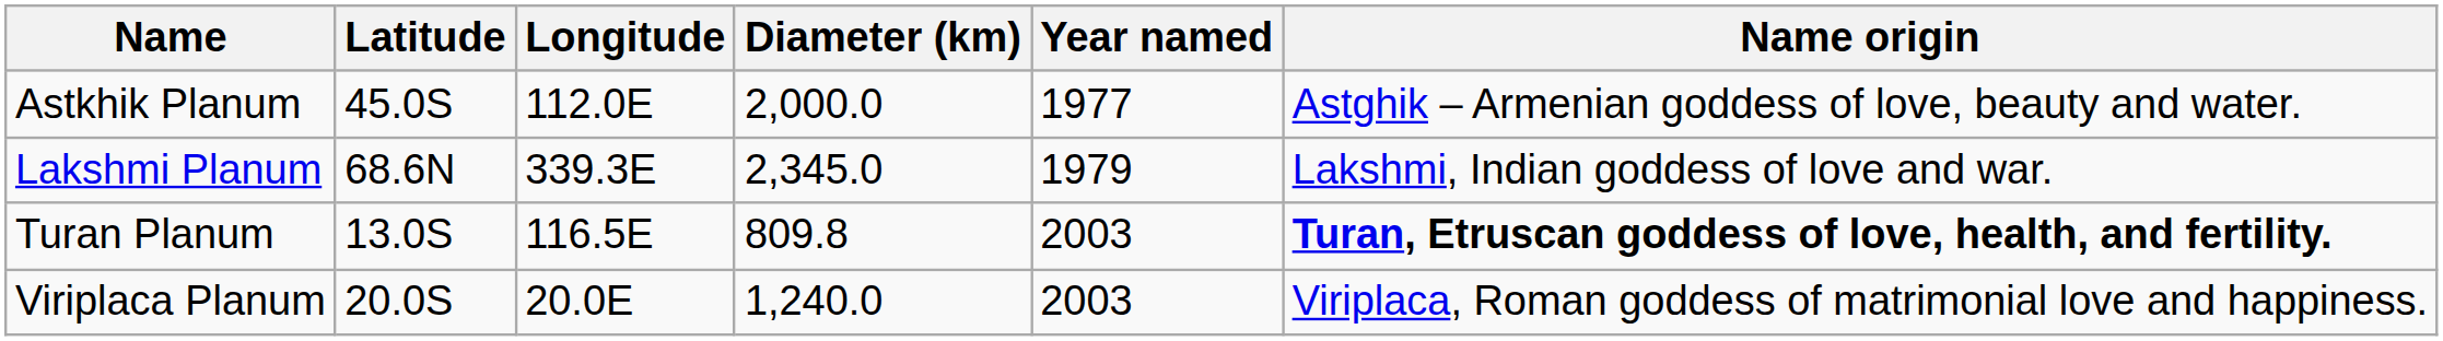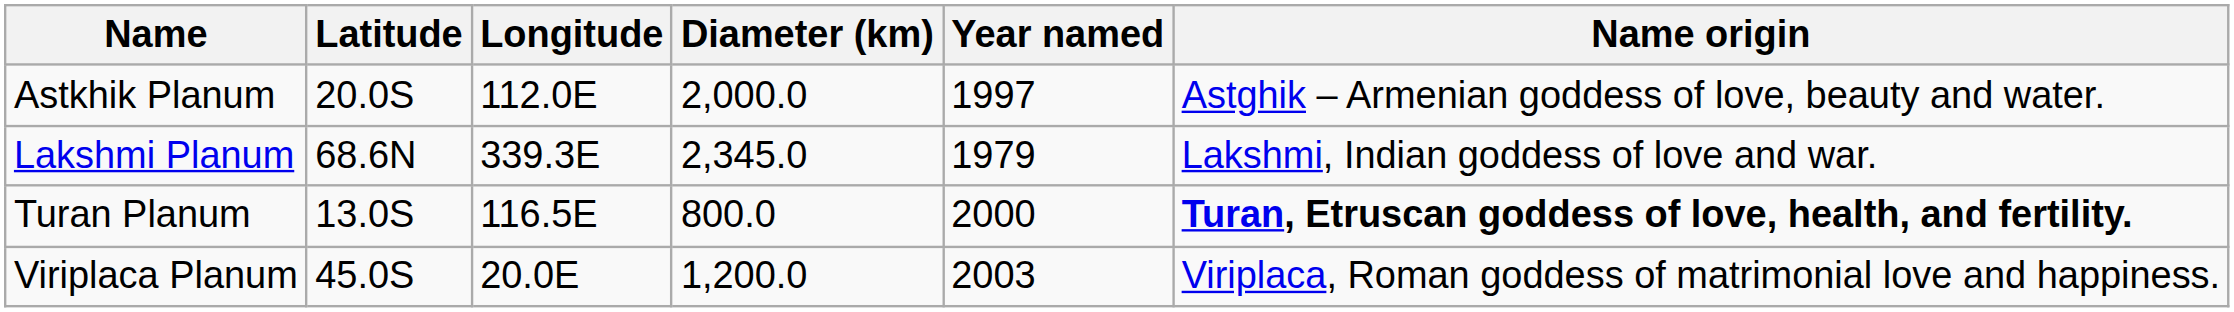 <table class="wikitable sortable">
 <tr>
 <th>Name</th>
 <th>Latitude</th>
 <th>Longitude</th>
 <th>Diameter (km)</th>
 <th>Year named</th>
 <th>Name origin</th>
 </tr>
 <tr>
 <td>Astkhik Planum</td>
-<td>45.0S</td>
+<td>20.0S</td>
 <td>112.0E</td>
 <td>2,000.0</td>
-<td>1977</td>
+<td>1997</td>
 <td><a href='#'>Astghik</a> – Armenian goddess of love, beauty and water.</td>
 </tr>
 <tr>
 <td><a href='#'>Lakshmi Planum</a></td>
 <td>68.6N</td>
 <td>339.3E</td>
 <td>2,345.0</td>
 <td>1979</td>
 <td><a href='#'>Lakshmi</a>, Indian goddess of love and war.</td>
 </tr>
 <tr>
 <td>Turan Planum</td>
 <td>13.0S</td>
 <td>116.5E</td>
-<td>809.8</td>
-<td>2003</td>
+<td>800.0</td>
+<td>2000</td>
 <td><strong><a href='#'>Turan</a>, Etruscan goddess of love, health, and fertility.</strong></td>
 </tr>
 <tr>
 <td>Viriplaca Planum</td>
-<td>20.0S</td>
+<td>45.0S</td>
 <td>20.0E</td>
-<td>1,240.0</td>
+<td>1,200.0</td>
 <td>2003</td>
 <td><a href='#'>Viriplaca</a>, Roman goddess of matrimonial love and happiness.</td>
 </tr>
 </table>
